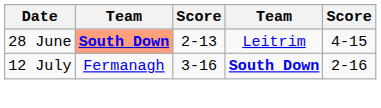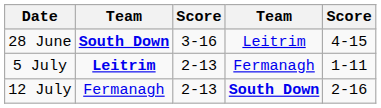 <table class="wikitable">
 <tr>
 <th>Date</th>
 <th>Team</th>
 <th>Score</th>
 <th>Team</th>
 <th>Score</th>
 </tr>
 <tr align="center">
 <td>28 June</td>
-<td style="background: lightsalmon;"><strong><a href='#'>South Down</a></strong></td>
-<td>2-13</td>
+<td><strong><a href='#'>South Down</a></strong></td>
+<td>3-16</td>
 <td><a href='#'>Leitrim</a></td>
 <td>4-15</td>
 </tr>
 <tr align="center">
+<td>5 July</td>
+<td><strong><a href='#'>Leitrim</a></strong></td>
+<td>2-13</td>
+<td><a href='#'>Fermanagh</a></td>
+<td>1-11</td>
+</tr>
+<tr align="center">
 <td>12 July</td>
 <td><a href='#'>Fermanagh</a></td>
-<td>3-16</td>
+<td>2-13</td>
 <td><strong><a href='#'>South Down</a></strong></td>
 <td>2-16</td>
 </tr>
 </table>
